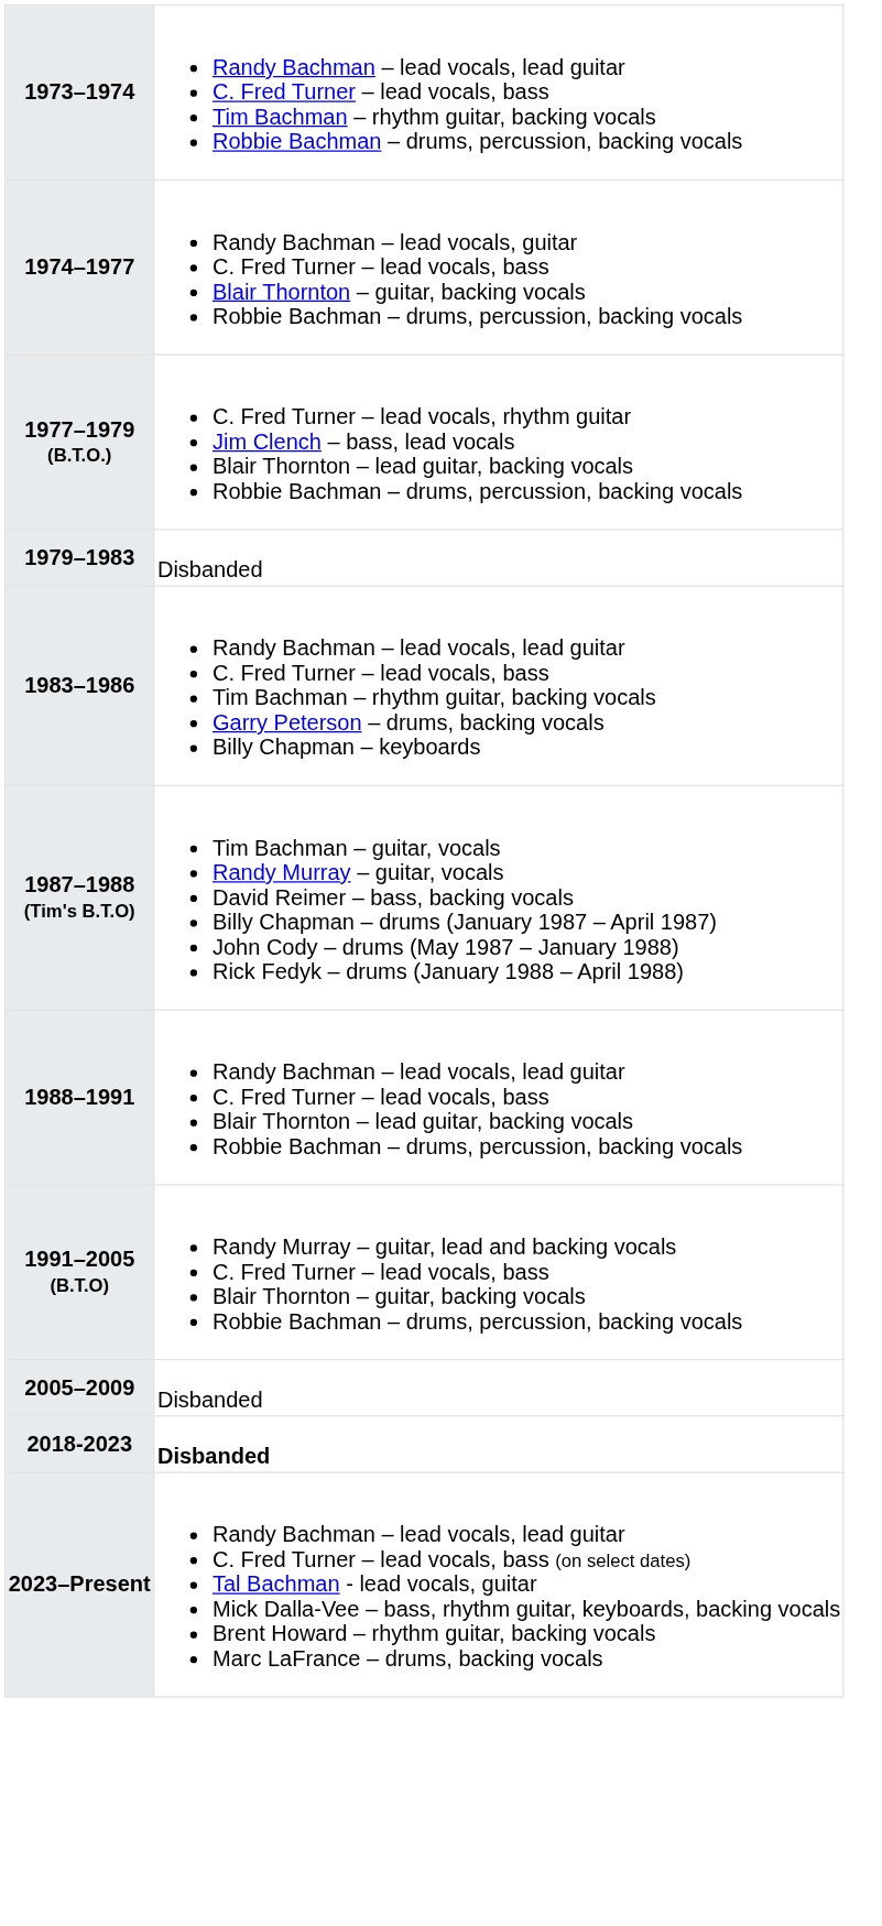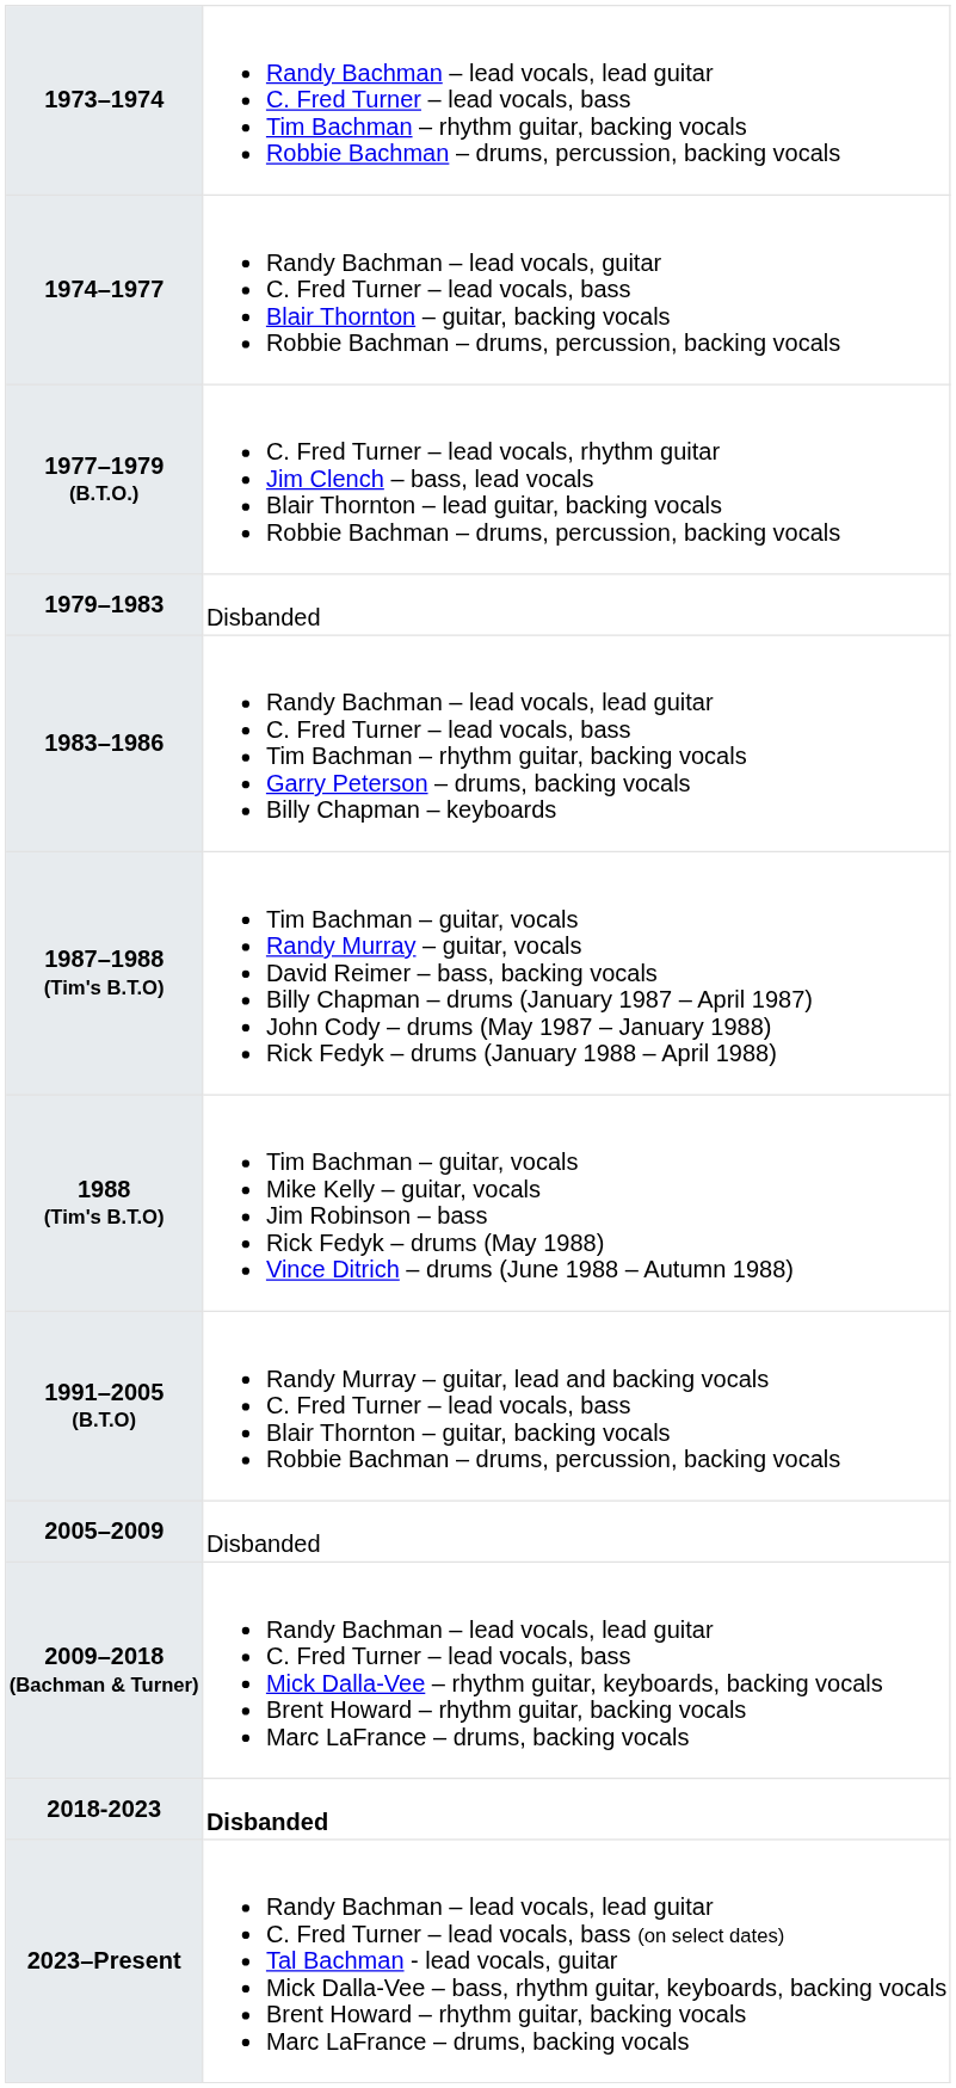 <table class="toccolours" border=1 cellpadding=2 cellspacing=0 style="float: width: 375px; margin: 0 0 1em 1em; border-collapse: collapse; border: 1px solid #E2E2E2;">
 <tr>
 <th style="background:#e7ebee;">1973–1974</th>
 <td><br><ul><li><a href='#'>Randy Bachman</a> – lead vocals, lead guitar</li><li><a href='#'>C. Fred Turner</a> – lead vocals, bass</li><li><a href='#'>Tim Bachman</a> – rhythm guitar, backing vocals</li><li><a href='#'>Robbie Bachman</a> – drums, percussion, backing vocals</li></ul></td>
 </tr>
 <tr>
 <th style="background:#e7ebee;">1974–1977</th>
 <td><br><ul><li>Randy Bachman – lead vocals, guitar</li><li>C. Fred Turner – lead vocals, bass</li><li><a href='#'>Blair Thornton</a> – guitar, backing vocals</li><li>Robbie Bachman – drums, percussion, backing vocals</li></ul></td>
 </tr>
 <tr>
 <th style="background:#e7ebee;">1977–1979<br><small>(B.T.O.)</small></th>
 <td><br><ul><li>C. Fred Turner – lead vocals, rhythm guitar</li><li><a href='#'>Jim Clench</a> – bass, lead vocals</li><li>Blair Thornton – lead guitar, backing vocals</li><li>Robbie Bachman – drums, percussion, backing vocals</li></ul></td>
 </tr>
 <tr>
 <th style="background:#e7ebee;">1979–1983</th>
 <td><br>Disbanded</td>
 </tr>
 <tr>
 <th style="background:#e7ebee;">1983–1986</th>
 <td><br><ul><li>Randy Bachman – lead vocals, lead guitar</li><li>C. Fred Turner – lead vocals, bass</li><li>Tim Bachman – rhythm guitar, backing vocals</li><li><a href='#'>Garry Peterson</a> – drums, backing vocals</li><li>Billy Chapman – keyboards</li></ul></td>
 </tr>
 <tr>
 <th style="background:#e7ebee;">1987–1988<br><small>(Tim's B.T.O)</small></th>
 <td><br><ul><li>Tim Bachman – guitar, vocals</li><li><a href='#'>Randy Murray</a> – guitar, vocals</li><li>David Reimer – bass, backing vocals</li><li>Billy Chapman – drums (January 1987 – April 1987)</li><li>John Cody – drums (May 1987 – January 1988)</li><li>Rick Fedyk – drums (January 1988 – April 1988)</li></ul></td>
 </tr>
 <tr>
-<th style="background:#e7ebee;">1988–1991</th>
-<td><br><ul><li>Randy Bachman – lead vocals, lead guitar</li><li>C. Fred Turner – lead vocals, bass</li><li>Blair Thornton – lead guitar, backing vocals</li><li>Robbie Bachman – drums, percussion, backing vocals</li></ul></td>
+<th style="background:#e7ebee;">1988<br><small>(Tim's B.T.O)</small></th>
+<td><br><ul><li>Tim Bachman – guitar, vocals</li><li>Mike Kelly – guitar, vocals</li><li>Jim Robinson – bass</li><li>Rick Fedyk – drums (May 1988)</li><li><a href='#'>Vince Ditrich</a> – drums (June 1988 – Autumn 1988)</li></ul></td>
 </tr>
 <tr>
 <th style="background:#e7ebee;">1991–2005<br><small>(B.T.O)</small></th>
 <td><br><ul><li>Randy Murray – guitar, lead and backing vocals</li><li>C. Fred Turner – lead vocals, bass</li><li>Blair Thornton – guitar, backing vocals</li><li>Robbie Bachman – drums, percussion, backing vocals</li></ul></td>
 </tr>
 <tr>
 <th style="background:#e7ebee;">2005–2009</th>
 <td><br>Disbanded</td>
 </tr>
 <tr>
+<th style="background:#e7ebee;">2009–2018<br><small>(Bachman & Turner)</small></th>
+<td><br><ul><li>Randy Bachman – lead vocals, lead guitar</li><li>C. Fred Turner – lead vocals, bass</li><li><a href='#'>Mick Dalla-Vee</a> – rhythm guitar, keyboards, backing vocals</li><li>Brent Howard – rhythm guitar, backing vocals</li><li>Marc LaFrance – drums, backing vocals</li></ul></td>
+</tr>
+<tr>
 <th style="background:#e7ebee;">2018-2023</th>
 <td><strong><br>Disbanded</strong></td>
 </tr>
 <tr>
 <th style="background:#e7ebee;">2023–Present<br></th>
 <td><br><ul><li>Randy Bachman – lead vocals, lead guitar</li><li>C. Fred Turner – lead vocals, bass <small>(on select dates)</small></li><li><a href='#'>Tal Bachman</a> - lead vocals, guitar</li><li>Mick Dalla-Vee – bass, rhythm guitar, keyboards, backing vocals</li><li>Brent Howard – rhythm guitar, backing vocals</li><li>Marc LaFrance – drums, backing vocals</li></ul></td>
 </tr>
 </table>
